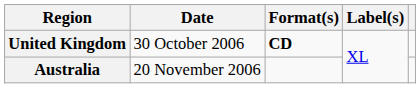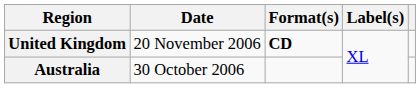 <table class="wikitable plainrowheaders">
 <tr>
 <th scope="col">Region</th>
 <th scope="col">Date</th>
 <th scope="col">Format(s)</th>
 <th scope="col">Label(s)</th>
 <th scope="col"></th>
 </tr>
 <tr>
 <th scope="row">United Kingdom</th>
-<td>30 October 2006</td>
+<td>20 November 2006</td>
 <td><strong>CD</strong></td>
 <td rowspan="2"><a href='#'>XL</a></td>
 <td></td>
 </tr>
 <tr>
 <th scope="row">Australia</th>
-<td>20 November 2006</td>
+<td>30 October 2006</td>
 <td></td>
 <td></td>
 </tr>
 </table>
